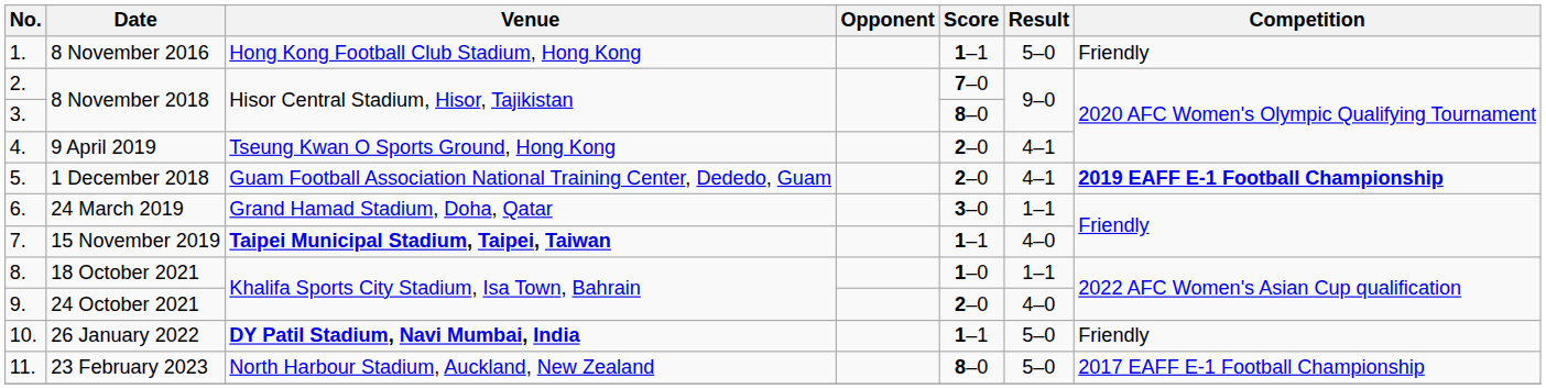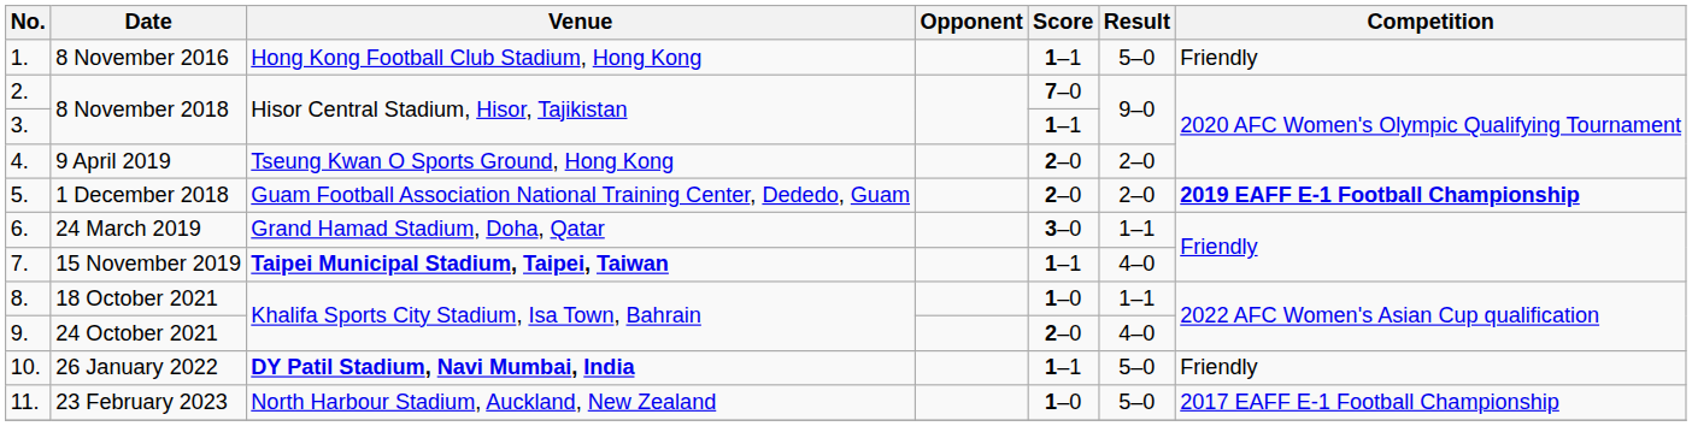 <table class="wikitable">
 <tr>
 <th>No.</th>
 <th>Date</th>
 <th>Venue</th>
 <th>Opponent</th>
 <th>Score</th>
 <th>Result</th>
 <th>Competition</th>
 </tr>
 <tr>
 <td>1.</td>
 <td>8 November 2016</td>
 <td><a href='#'>Hong Kong Football Club Stadium</a>, <a href='#'>Hong Kong</a></td>
 <td></td>
 <td align=center><strong>1</strong>–1</td>
 <td align=center>5–0</td>
 <td>Friendly</td>
 </tr>
 <tr>
 <td>2.</td>
 <td rowspan=2>8 November 2018</td>
 <td rowspan=2>Hisor Central Stadium, <a href='#'>Hisor</a>, <a href='#'>Tajikistan</a></td>
 <td rowspan=2></td>
 <td align=center><strong>7</strong>–0</td>
 <td rowspan=2 align=center>9–0</td>
 <td rowspan=3><a href='#'>2020 AFC Women's Olympic Qualifying Tournament</a></td>
 </tr>
 <tr>
 <td>3.</td>
-<td align=center><strong>8</strong>–0</td>
+<td align=center><strong>1</strong>–1</td>
 </tr>
 <tr>
 <td>4.</td>
 <td>9 April 2019</td>
 <td><a href='#'>Tseung Kwan O Sports Ground</a>, <a href='#'>Hong Kong</a></td>
 <td></td>
 <td align=center><strong>2</strong>–0</td>
-<td align=center>4–1</td>
+<td align=center>2–0</td>
 </tr>
 <tr>
 <td>5.</td>
 <td>1 December 2018</td>
 <td><a href='#'>Guam Football Association National Training Center</a>, <a href='#'>Dededo</a>, <a href='#'>Guam</a></td>
 <td></td>
 <td align=center><strong>2</strong>–0</td>
-<td align=center>4–1</td>
+<td align=center>2–0</td>
 <td><strong><a href='#'>2019 EAFF E-1 Football Championship</a></strong></td>
 </tr>
 <tr>
 <td>6.</td>
 <td>24 March 2019</td>
 <td><a href='#'>Grand Hamad Stadium</a>, <a href='#'>Doha</a>, <a href='#'>Qatar</a></td>
 <td></td>
 <td align=center><strong>3</strong>–0</td>
 <td align=center>1–1</td>
 <td rowspan=2><a href='#'>Friendly</a></td>
 </tr>
 <tr>
 <td>7.</td>
 <td>15 November 2019</td>
 <td><strong><a href='#'>Taipei Municipal Stadium</a>, <a href='#'>Taipei</a>, <a href='#'>Taiwan</a></strong></td>
 <td></td>
 <td align=center><strong>1</strong>–1</td>
 <td align=center>4–0</td>
 </tr>
 <tr>
 <td>8.</td>
 <td>18 October 2021</td>
 <td rowspan="2"><a href='#'>Khalifa Sports City Stadium</a>, <a href='#'>Isa Town</a>, <a href='#'>Bahrain</a></td>
 <td></td>
 <td align=center><strong>1</strong>–0</td>
 <td align=center>1–1</td>
 <td rowspan="2"><a href='#'>2022 AFC Women's Asian Cup qualification</a></td>
 </tr>
 <tr>
 <td>9.</td>
 <td>24 October 2021</td>
 <td></td>
 <td align=center><strong>2</strong>–0</td>
 <td align=center>4–0</td>
 </tr>
 <tr>
 <td>10.</td>
 <td>26 January 2022</td>
 <td><strong><a href='#'>DY Patil Stadium</a>, <a href='#'>Navi Mumbai</a>, <a href='#'>India</a></strong></td>
 <td></td>
 <td align=center><strong>1</strong>–1</td>
 <td align=center>5–0</td>
 <td>Friendly</td>
 </tr>
 <tr>
 <td>11.</td>
 <td>23 February 2023</td>
 <td><a href='#'>North Harbour Stadium</a>, <a href='#'>Auckland</a>, <a href='#'>New Zealand</a></td>
 <td></td>
-<td align=center><strong>8</strong>–0</td>
+<td align=center><strong>1</strong>–0</td>
 <td align=center>5–0</td>
 <td><a href='#'>2017 EAFF E-1 Football Championship</a></td>
 </tr>
 <tr>
 </tr>
 </table>
